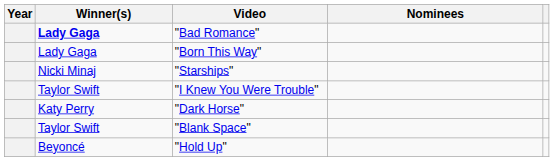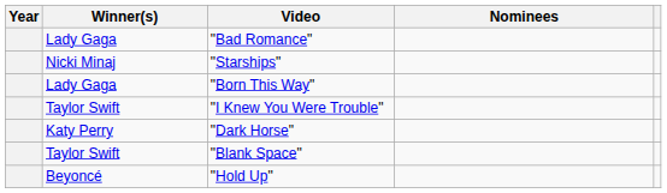 <table class="wikitable sortable">
 <tr>
 <th scope="col">Year</th>
 <th scope="col" style="width:175px;">Winner(s)</th>
 <th scope="col" style="width:200px;">Video</th>
 <th scope="col" style="width:280px;">Nominees</th>
 <th scope="col" class="unsortable"></th>
 </tr>
 <tr>
 <th scope="row"></th>
-<td><strong><a href='#'>Lady Gaga</a></strong></td>
+<td><a href='#'>Lady Gaga</a></td>
 <td>"<a href='#'>Bad Romance</a>"</td>
+<td></td>
+<td align="center"></td>
+</tr>
+<tr>
+<th scope="row"></th>
+<td><a href='#'>Nicki Minaj</a></td>
+<td>"<a href='#'>Starships</a>"</td>
 <td></td>
 <td align="center"></td>
 </tr>
 <tr>
 <th scope="row"></th>
 <td><a href='#'>Lady Gaga</a></td>
 <td>"<a href='#'>Born This Way</a>"</td>
-<td></td>
-<td align="center"></td>
-</tr>
-<tr>
-<th scope="row"></th>
-<td><a href='#'>Nicki Minaj</a></td>
-<td>"<a href='#'>Starships</a>"</td>
 <td></td>
 <td align="center"></td>
 </tr>
 <tr>
 <th scope="row"></th>
 <td><a href='#'>Taylor Swift</a></td>
 <td>"<a href='#'>I Knew You Were Trouble</a>"</td>
 <td></td>
 <td align="center"></td>
 </tr>
 <tr>
 <th scope="row"></th>
 <td><a href='#'>Katy Perry</a> </td>
 <td>"<a href='#'>Dark Horse</a>"</td>
 <td></td>
 <td align="center"></td>
 </tr>
 <tr>
 <th scope="row"></th>
 <td><a href='#'>Taylor Swift</a></td>
 <td>"<a href='#'>Blank Space</a>"</td>
 <td></td>
 <td align="center"></td>
 </tr>
 <tr>
 <th scope="row"></th>
 <td><a href='#'>Beyoncé</a></td>
 <td>"<a href='#'>Hold Up</a>"</td>
 <td></td>
 <td align="center"></td>
 </tr>
 </table>
